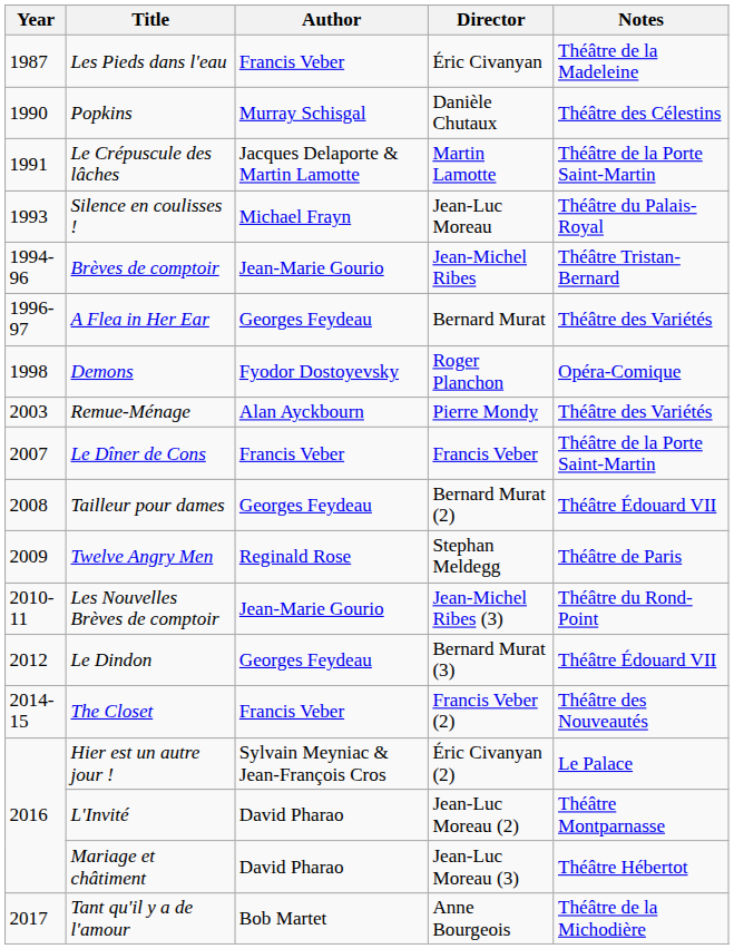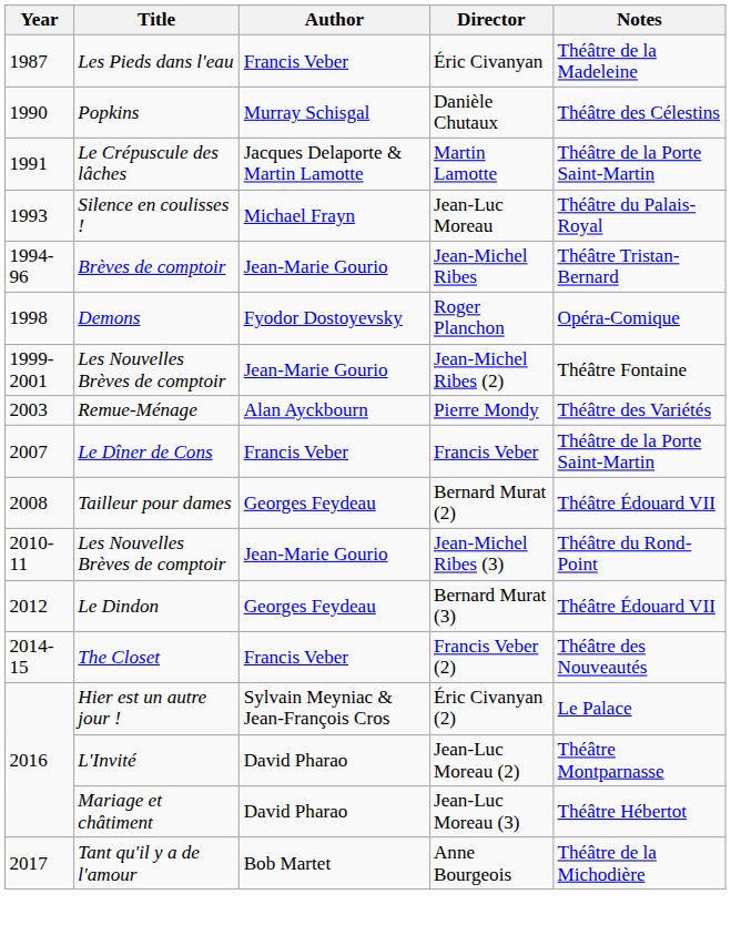 <table class="wikitable">
 <tr>
 <th>Year</th>
 <th>Title</th>
 <th>Author</th>
 <th>Director</th>
 <th>Notes</th>
 </tr>
 <tr>
 <td>1987</td>
 <td><em>Les Pieds dans l'eau</em></td>
 <td><a href='#'>Francis Veber</a></td>
 <td>Éric Civanyan</td>
 <td><a href='#'>Théâtre de la Madeleine</a></td>
 </tr>
 <tr>
 <td>1990</td>
 <td><em>Popkins</em></td>
 <td><a href='#'>Murray Schisgal</a></td>
 <td>Danièle Chutaux</td>
 <td><a href='#'>Théâtre des Célestins</a></td>
 </tr>
 <tr>
 <td>1991</td>
 <td><em>Le Crépuscule des lâches</em></td>
 <td>Jacques Delaporte & <a href='#'>Martin Lamotte</a></td>
 <td><a href='#'>Martin Lamotte</a></td>
 <td><a href='#'>Théâtre de la Porte Saint-Martin</a></td>
 </tr>
 <tr>
 <td>1993</td>
 <td><em>Silence en coulisses !</em></td>
 <td><a href='#'>Michael Frayn</a></td>
 <td>Jean-Luc Moreau</td>
 <td><a href='#'>Théâtre du Palais-Royal</a></td>
 </tr>
 <tr>
 <td>1994-96</td>
 <td><em><a href='#'>Brèves de comptoir</a></em></td>
 <td><a href='#'>Jean-Marie Gourio</a></td>
 <td><a href='#'>Jean-Michel Ribes</a></td>
 <td><a href='#'>Théâtre Tristan-Bernard</a></td>
 </tr>
 <tr>
-<td>1996-97</td>
-<td><em><a href='#'>A Flea in Her Ear</a></em></td>
-<td><a href='#'>Georges Feydeau</a></td>
-<td>Bernard Murat</td>
-<td><a href='#'>Théâtre des Variétés</a></td>
-</tr>
-<tr>
 <td>1998</td>
 <td><em><a href='#'>Demons</a></em></td>
 <td><a href='#'>Fyodor Dostoyevsky</a></td>
 <td><a href='#'>Roger Planchon</a></td>
 <td><a href='#'>Opéra-Comique</a></td>
+</tr>
+<tr>
+<td>1999-2001</td>
+<td><em>Les Nouvelles Brèves de comptoir</em></td>
+<td><a href='#'>Jean-Marie Gourio</a></td>
+<td><a href='#'>Jean-Michel Ribes</a> (2)</td>
+<td>Théâtre Fontaine</td>
 </tr>
 <tr>
 <td>2003</td>
 <td><em>Remue-Ménage</em></td>
 <td><a href='#'>Alan Ayckbourn</a></td>
 <td><a href='#'>Pierre Mondy</a></td>
 <td><a href='#'>Théâtre des Variétés</a></td>
 </tr>
 <tr>
 <td>2007</td>
 <td><em><a href='#'>Le Dîner de Cons</a></em></td>
 <td><a href='#'>Francis Veber</a></td>
 <td><a href='#'>Francis Veber</a></td>
 <td><a href='#'>Théâtre de la Porte Saint-Martin</a></td>
 </tr>
 <tr>
 <td>2008</td>
 <td><em>Tailleur pour dames</em></td>
 <td><a href='#'>Georges Feydeau</a></td>
 <td>Bernard Murat (2)</td>
 <td><a href='#'>Théâtre Édouard VII</a></td>
-</tr>
-<tr>
-<td>2009</td>
-<td><em><a href='#'>Twelve Angry Men</a></em></td>
-<td><a href='#'>Reginald Rose</a></td>
-<td>Stephan Meldegg</td>
-<td><a href='#'>Théâtre de Paris</a></td>
 </tr>
 <tr>
 <td>2010-11</td>
 <td><em>Les Nouvelles Brèves de comptoir</em></td>
 <td><a href='#'>Jean-Marie Gourio</a></td>
 <td><a href='#'>Jean-Michel Ribes</a> (3)</td>
 <td><a href='#'>Théâtre du Rond-Point</a></td>
 </tr>
 <tr>
 <td>2012</td>
 <td><em>Le Dindon</em></td>
 <td><a href='#'>Georges Feydeau</a></td>
 <td>Bernard Murat (3)</td>
 <td><a href='#'>Théâtre Édouard VII</a></td>
 </tr>
 <tr>
 <td>2014-15</td>
 <td><em><a href='#'>The Closet</a></em></td>
 <td><a href='#'>Francis Veber</a></td>
 <td><a href='#'>Francis Veber</a> (2)</td>
 <td><a href='#'>Théâtre des Nouveautés</a></td>
 </tr>
 <tr>
 <td rowspan=3>2016</td>
 <td><em>Hier est un autre jour !</em></td>
 <td>Sylvain Meyniac & Jean-François Cros</td>
 <td>Éric Civanyan (2)</td>
 <td><a href='#'>Le Palace</a></td>
 </tr>
 <tr>
 <td><em>L'Invité</em></td>
 <td>David Pharao</td>
 <td>Jean-Luc Moreau (2)</td>
 <td><a href='#'>Théâtre Montparnasse</a></td>
 </tr>
 <tr>
 <td><em>Mariage et châtiment</em></td>
 <td>David Pharao</td>
 <td>Jean-Luc Moreau (3)</td>
 <td><a href='#'>Théâtre Hébertot</a></td>
 </tr>
 <tr>
 <td>2017</td>
 <td><em>Tant qu'il y a de l'amour</em></td>
 <td>Bob Martet</td>
 <td>Anne Bourgeois</td>
 <td><a href='#'>Théâtre de la Michodière</a></td>
 </tr>
 <tr>
 </tr>
 </table>
